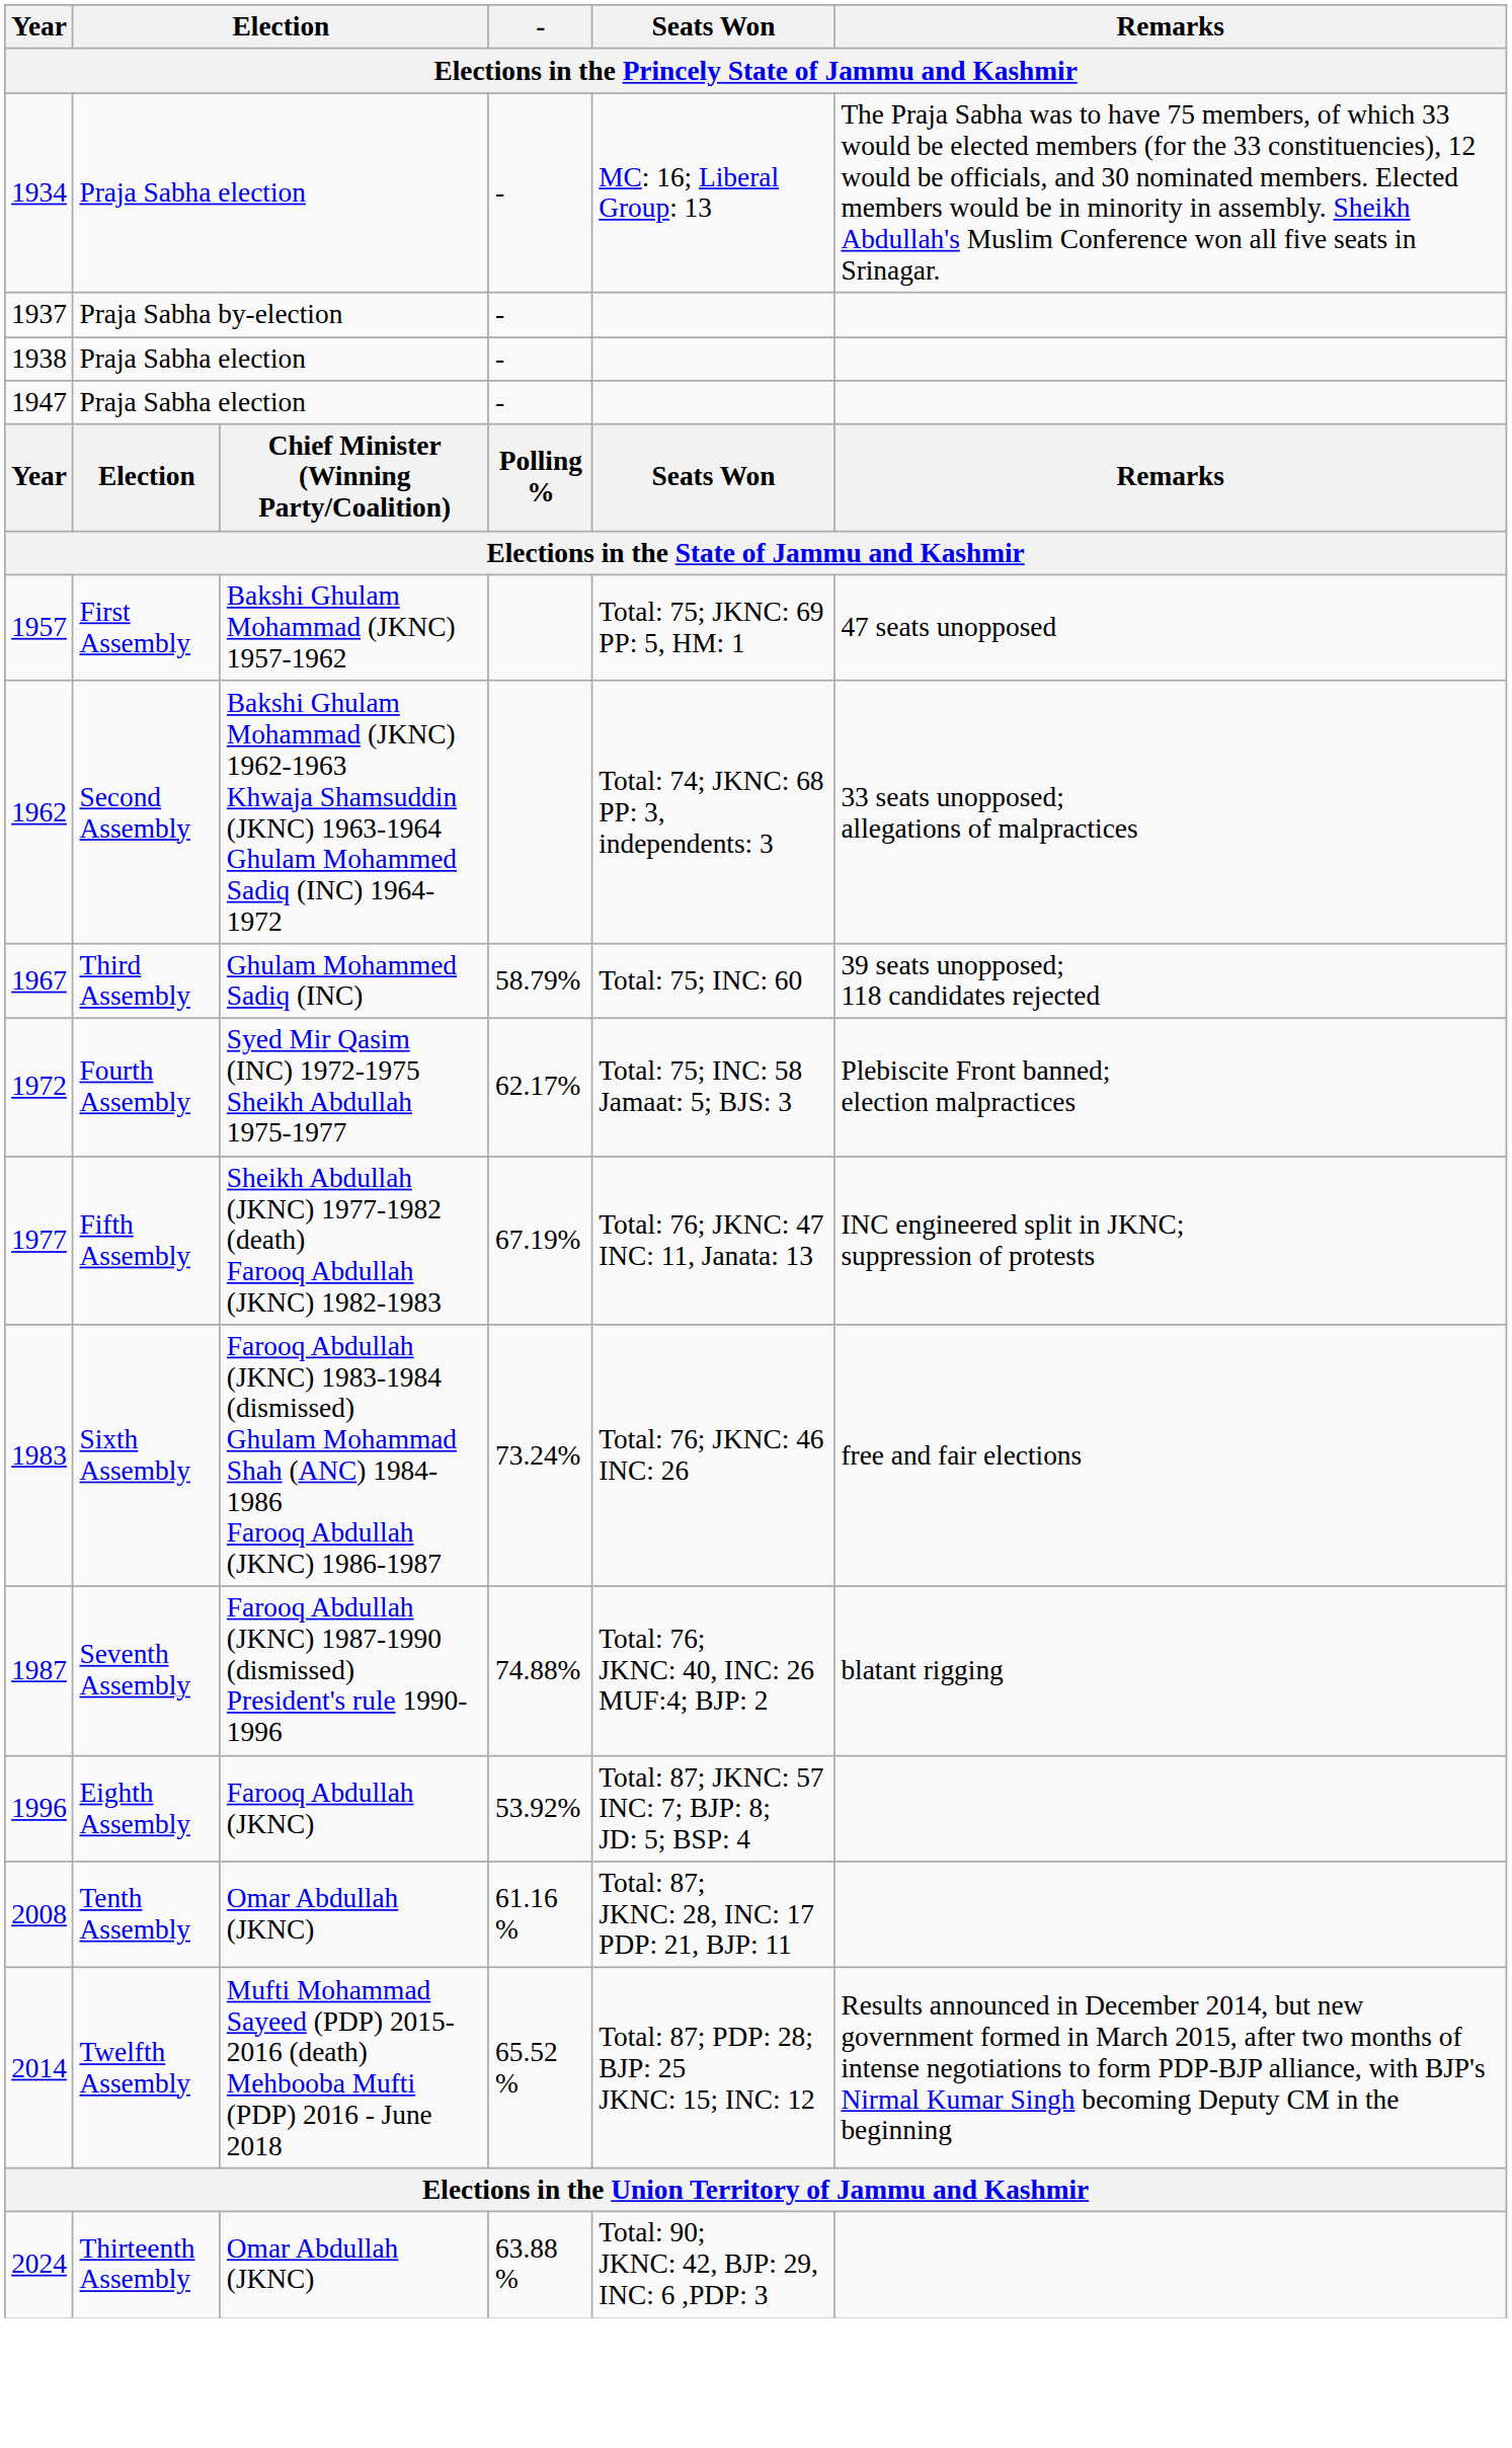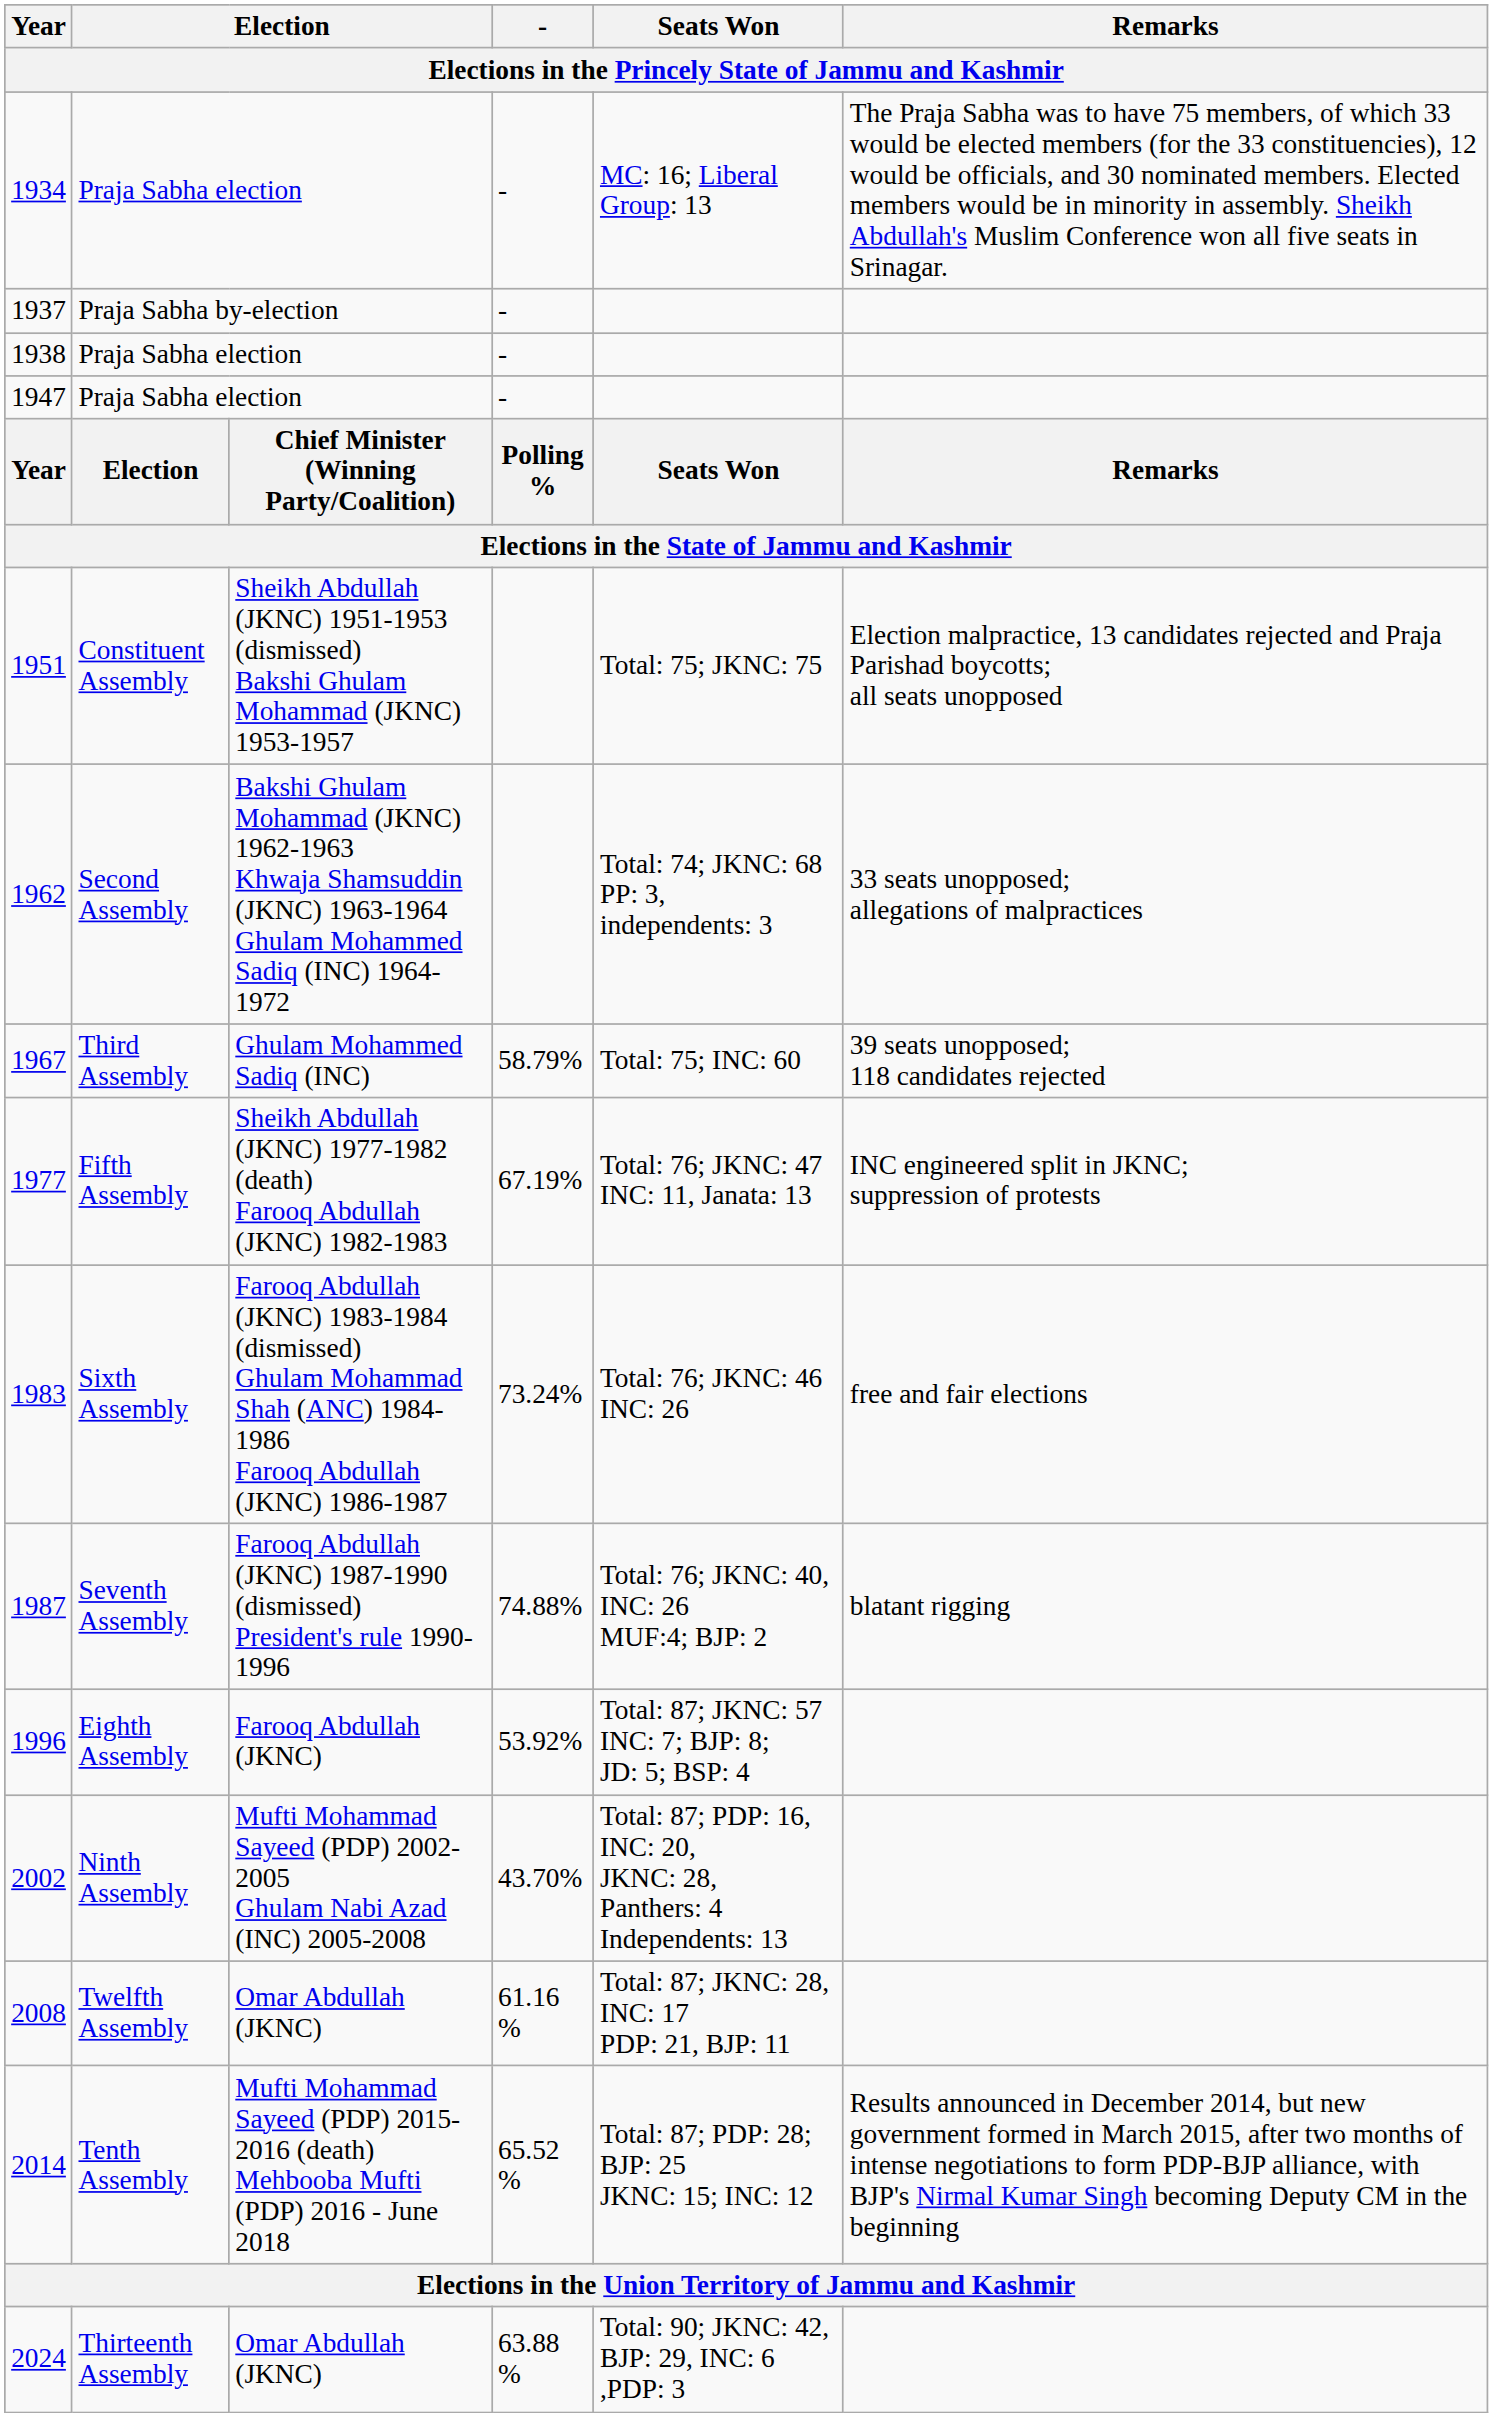 <table class="wikitable">
 <tr>
 <th>Year</th>
 <th colspan="2">Election</th>
 <th>-</th>
 <th>Seats Won</th>
 <th>Remarks</th>
 </tr>
 <tr>
 <th colspan="6">Elections in the <a href='#'>Princely State of Jammu and Kashmir</a></th>
 </tr>
 <tr>
 <td><a href='#'>1934</a></td>
 <td colspan="2"><a href='#'>Praja Sabha election</a></td>
 <td>-</td>
 <td><a href='#'>MC</a>: 16; <a href='#'>Liberal Group</a>: 13</td>
 <td>The Praja Sabha was to have 75 members, of which 33 would be elected members (for the 33 constituencies), 12 would be officials, and 30 nominated members. Elected members would be in minority in assembly. <a href='#'>Sheikh Abdullah's</a> Muslim Conference won all five seats in Srinagar.</td>
 </tr>
 <tr>
 <td>1937</td>
 <td colspan="2">Praja Sabha by-election</td>
 <td>-</td>
 <td></td>
 <td></td>
 </tr>
 <tr>
 <td>1938</td>
 <td colspan="2">Praja Sabha election</td>
 <td>-</td>
 <td></td>
 <td></td>
 </tr>
 <tr>
 <td>1947</td>
 <td colspan="2">Praja Sabha election</td>
 <td>-</td>
 <td></td>
 <td></td>
 </tr>
 <tr>
 <th>Year</th>
 <th>Election</th>
 <th>Chief Minister (Winning Party/Coalition)</th>
 <th>Polling %</th>
 <th>Seats Won</th>
 <th>Remarks</th>
 </tr>
 <tr>
 <th colspan="6">Elections in the <a href='#'>State of Jammu and Kashmir</a></th>
 </tr>
 <tr --->
-<td><a href='#'>1957</a></td>
-<td><a href='#'>First Assembly</a></td>
-<td><a href='#'>Bakshi Ghulam Mohammad</a> (JKNC) 1957-1962</td>
+<td><a href='#'>1951</a></td>
+<td><a href='#'>Constituent Assembly</a></td>
+<td><a href='#'>Sheikh Abdullah</a> (JKNC) 1951-1953 (dismissed) <br><a href='#'>Bakshi Ghulam Mohammad</a> (JKNC) 1953-1957</td>
 <td></td>
-<td>Total: 75; JKNC: 69<br>PP: 5, HM: 1</td>
-<td>47 seats unopposed</td>
+<td>Total: 75; JKNC: 75</td>
+<td>Election malpractice, 13 candidates rejected and Praja Parishad boycotts;<br>all seats unopposed</td>
 </tr>
 <tr --->
 <td><a href='#'>1962</a></td>
 <td><a href='#'>Second Assembly</a></td>
 <td><a href='#'>Bakshi Ghulam Mohammad</a> (JKNC) 1962-1963<br><a href='#'>Khwaja Shamsuddin</a> (JKNC) 1963-1964<br><a href='#'>Ghulam Mohammed Sadiq</a> (INC) 1964-1972</td>
 <td></td>
 <td>Total: 74; JKNC: 68<br>PP: 3, independents: 3</td>
 <td>33 seats unopposed;<br>allegations of malpractices</td>
 </tr>
 <tr --->
 <td><a href='#'>1967</a></td>
 <td><a href='#'>Third Assembly</a></td>
 <td><a href='#'>Ghulam Mohammed Sadiq</a> (INC)</td>
 <td>58.79%</td>
 <td>Total: 75; INC: 60<br></td>
 <td>39 seats unopposed;<br>118 candidates rejected</td>
-</tr>
-<tr --->
-<td><a href='#'>1972</a></td>
-<td><a href='#'>Fourth Assembly</a></td>
-<td><a href='#'>Syed Mir Qasim</a> (INC) 1972-1975<br><a href='#'>Sheikh Abdullah</a> 1975-1977</td>
-<td>62.17%</td>
-<td>Total: 75; INC: 58<br>Jamaat: 5; BJS: 3</td>
-<td>Plebiscite Front banned;<br>election malpractices</td>
 </tr>
 <tr --->
 <td><a href='#'>1977</a></td>
 <td><a href='#'>Fifth Assembly</a></td>
 <td><a href='#'>Sheikh Abdullah</a> (JKNC) 1977-1982 (death) <br><a href='#'>Farooq Abdullah</a> (JKNC) 1982-1983</td>
 <td>67.19%</td>
 <td>Total: 76; JKNC: 47<br>INC: 11, Janata: 13</td>
 <td>INC engineered split in JKNC;<br>suppression of protests</td>
 </tr>
 <tr --->
 <td><a href='#'>1983</a></td>
 <td><a href='#'>Sixth Assembly</a></td>
 <td><a href='#'>Farooq Abdullah</a> (JKNC) 1983-1984 (dismissed)<br> <a href='#'>Ghulam Mohammad Shah</a> (<a href='#'>ANC</a>) 1984-1986<br><a href='#'>Farooq Abdullah</a> (JKNC) 1986-1987</td>
 <td>73.24%</td>
 <td>Total: 76; JKNC: 46<br>INC: 26</td>
 <td>free and fair elections</td>
 </tr>
 <tr --->
 <td><a href='#'>1987</a></td>
 <td><a href='#'>Seventh Assembly</a></td>
 <td><a href='#'>Farooq Abdullah</a> (JKNC) 1987-1990 (dismissed)<br><a href='#'>President's rule</a> 1990-1996</td>
 <td>74.88%</td>
 <td>Total: 76; JKNC: 40, INC: 26<br>MUF:4; BJP: 2</td>
 <td>blatant rigging</td>
 </tr>
 <tr --->
 <td><a href='#'>1996</a></td>
 <td><a href='#'>Eighth Assembly</a></td>
 <td><a href='#'>Farooq Abdullah</a> (JKNC)</td>
 <td>53.92%</td>
 <td>Total: 87; JKNC: 57<br>INC: 7; BJP: 8; JD: 5; BSP: 4</td>
 <td></td>
 </tr>
 <tr --->
+<td><a href='#'>2002</a></td>
+<td><a href='#'>Ninth Assembly</a></td>
+<td><a href='#'>Mufti Mohammad Sayeed</a> (PDP) 2002-2005 <br><a href='#'>Ghulam Nabi Azad</a> (INC) 2005-2008</td>
+<td>43.70%</td>
+<td>Total: 87; PDP: 16, INC: 20, <br>JKNC: 28, Panthers: 4 <br>Independents: 13</td>
+<td></td>
+</tr>
+<tr --->
 <td><a href='#'>2008</a></td>
-<td><a href='#'>Tenth Assembly</a></td>
+<td><a href='#'>Twelfth Assembly</a></td>
 <td><a href='#'>Omar Abdullah</a> (JKNC)</td>
 <td>61.16 %</td>
 <td>Total: 87; JKNC: 28, INC: 17<br>PDP: 21, BJP: 11</td>
 <td></td>
 </tr>
 <tr --->
 <td><a href='#'>2014</a></td>
-<td><a href='#'>Twelfth Assembly</a></td>
+<td><a href='#'>Tenth Assembly</a></td>
 <td><a href='#'>Mufti Mohammad Sayeed</a> (PDP) 2015-2016 (death)<br><a href='#'>Mehbooba Mufti</a> (PDP) 2016 - June 2018</td>
 <td>65.52 %</td>
 <td>Total: 87; PDP: 28; BJP: 25<br>JKNC: 15; INC: 12</td>
 <td>Results announced in December 2014, but new government formed in March 2015, after two months of intense negotiations to form PDP-BJP alliance, with BJP's <a href='#'>Nirmal Kumar Singh</a> becoming Deputy CM in the beginning </td>
 </tr>
 <tr>
 <th colspan="6">Elections in the <a href='#'>Union Territory of Jammu and Kashmir</a></th>
 </tr>
 <tr>
 <td><a href='#'>2024</a></td>
 <td><a href='#'>Thirteenth Assembly</a></td>
 <td><a href='#'>Omar Abdullah</a> (JKNC)</td>
 <td>63.88 %</td>
 <td>Total: 90; JKNC: 42, BJP: 29, INC: 6 ,PDP: 3</td>
 </tr>
 </table>
